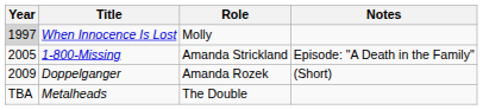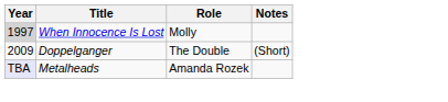 <table class="wikitable sortable">
 <tr>
 <th>Year</th>
 <th>Title</th>
 <th>Role</th>
 <th class="unsortable">Notes</th>
 </tr>
 <tr>
 <td style="background: lightgrey;">1997</td>
 <td><em><a href='#'>When Innocence Is Lost</a></em></td>
 <td>Molly</td>
 <td></td>
 </tr>
 <tr>
-<td>2005</td>
-<td><em><a href='#'>1-800-Missing</a></em></td>
-<td>Amanda Strickland</td>
-<td>Episode: "A Death in the Family"</td>
-</tr>
-<tr>
 <td>2009</td>
 <td><em>Doppelganger</em></td>
-<td>Amanda Rozek</td>
+<td>The Double</td>
 <td>(Short)</td>
 </tr>
 <tr>
-<td>TBA</td>
+<td style="background: lavender;">TBA</td>
 <td><em>Metalheads</em></td>
-<td>The Double</td>
+<td>Amanda Rozek</td>
 <td></td>
 </tr>
 </table>
